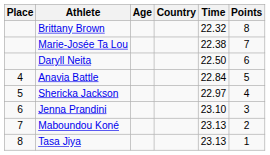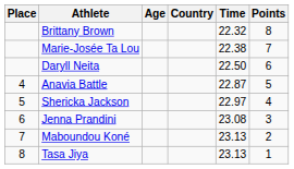 <table class="wikitable mw-datatable sortable">
 <tr>
 <th>Place</th>
 <th>Athlete</th>
 <th>Age</th>
 <th>Country</th>
 <th>Time</th>
 <th>Points</th>
 </tr>
 <tr>
 <td align=center></td>
 <td><a href='#'>Brittany Brown</a></td>
 <td></td>
 <td></td>
 <td>22.32</td>
 <td align=center>8</td>
 </tr>
 <tr>
 <td align=center></td>
 <td><a href='#'>Marie-Josée Ta Lou</a></td>
 <td></td>
 <td></td>
 <td>22.38</td>
 <td align=center>7</td>
 </tr>
 <tr>
 <td align=center></td>
 <td><a href='#'>Daryll Neita</a></td>
 <td></td>
 <td></td>
 <td>22.50</td>
 <td align=center>6</td>
 </tr>
 <tr>
 <td align=center>4</td>
 <td><a href='#'>Anavia Battle</a></td>
 <td></td>
 <td></td>
-<td>22.84</td>
+<td>22.87</td>
 <td align=center>5</td>
 </tr>
 <tr>
 <td align=center>5</td>
 <td><a href='#'>Shericka Jackson</a></td>
 <td></td>
 <td></td>
 <td>22.97</td>
 <td align=center>4</td>
 </tr>
 <tr>
 <td align=center>6</td>
 <td><a href='#'>Jenna Prandini</a></td>
 <td></td>
 <td></td>
-<td>23.10</td>
+<td>23.08</td>
 <td align=center>3</td>
 </tr>
 <tr>
 <td align=center>7</td>
 <td><a href='#'>Maboundou Koné</a></td>
 <td></td>
 <td></td>
 <td>23.13</td>
 <td align=center>2</td>
 </tr>
 <tr>
 <td align=center>8</td>
 <td><a href='#'>Tasa Jiya</a></td>
 <td></td>
 <td></td>
 <td>23.13</td>
 <td align=center>1</td>
 </tr>
 </table>
